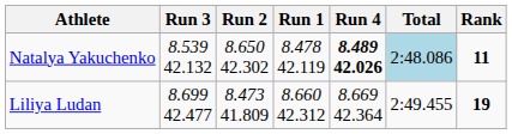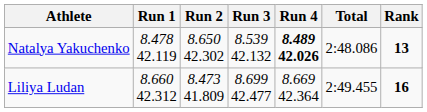 <table class="wikitable" border="1">
 <tr>
 <th>Athlete</th>
+<th>Run 1</th>
+<th>Run 2</th>
 <th>Run 3</th>
-<th>Run 2</th>
-<th>Run 1</th>
 <th>Run 4</th>
 <th>Total</th>
 <th>Rank</th>
 </tr>
 <tr align=center>
 <td align=left><a href='#'>Natalya Yakuchenko</a></td>
+<td><em>8.478</em><br>42.119</td>
+<td><em>8.650</em><br>42.302</td>
 <td><em>8.539</em><br>42.132</td>
-<td><em>8.650</em><br>42.302</td>
-<td><em>8.478</em><br>42.119</td>
 <td><strong><em>8.489</em><br>42.026</strong></td>
-<td style="background: lightblue;">2:48.086</td>
-<td><strong>11</strong></td>
+<td>2:48.086</td>
+<td><strong>13</strong></td>
 </tr>
 <tr align=center>
 <td align=left><a href='#'>Liliya Ludan</a></td>
+<td><em>8.660</em><br>42.312</td>
+<td><em>8.473</em><br>41.809</td>
 <td><em>8.699</em><br>42.477</td>
-<td><em>8.473</em><br>41.809</td>
-<td><em>8.660</em><br>42.312</td>
 <td><em>8.669</em><br>42.364</td>
 <td>2:49.455</td>
-<td><strong>19</strong></td>
+<td><strong>16</strong></td>
 </tr>
 </table>
